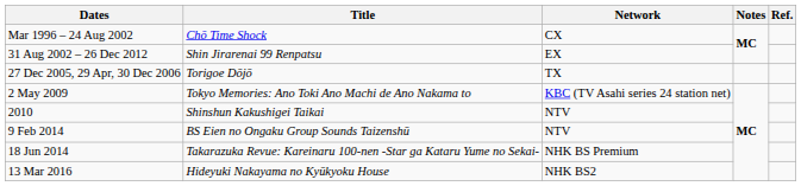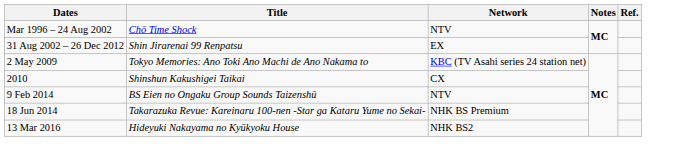 <table class="wikitable">
 <tr>
 <th>Dates</th>
 <th>Title</th>
 <th>Network</th>
 <th>Notes</th>
 <th>Ref.</th>
 </tr>
 <tr>
 <td>Mar 1996 – 24 Aug 2002</td>
 <td><em><a href='#'>Chō Time Shock</a></em></td>
-<td>CX</td>
+<td>NTV</td>
 <td rowspan="2"><strong>MC</strong></td>
 <td></td>
 </tr>
 <tr>
 <td>31 Aug 2002 – 26 Dec 2012</td>
 <td><em>Shin Jirarenai 99 Renpatsu</em></td>
 <td>EX</td>
-<td></td>
-</tr>
-<tr>
-<td>27 Dec 2005, 29 Apr, 30 Dec 2006</td>
-<td><em>Torigoe Dōjō</em></td>
-<td>TX</td>
-<td></td>
 <td></td>
 </tr>
 <tr>
 <td>2 May 2009</td>
 <td><em>Tokyo Memories: Ano Toki Ano Machi de Ano Nakama to</em></td>
 <td><a href='#'>KBC</a> (TV Asahi series 24 station net)</td>
 <td rowspan="5"><strong>MC</strong></td>
 <td></td>
 </tr>
 <tr>
 <td>2010</td>
 <td><em>Shinshun Kakushigei Taikai</em></td>
-<td>NTV</td>
+<td>CX</td>
 <td></td>
 </tr>
 <tr>
 <td>9 Feb 2014</td>
 <td><em>BS Eien no Ongaku Group Sounds Taizenshū</em></td>
 <td>NTV</td>
 <td></td>
 </tr>
 <tr>
 <td>18 Jun 2014</td>
 <td><em>Takarazuka Revue: Kareinaru 100-nen -Star ga Kataru Yume no Sekai-</em></td>
 <td>NHK BS Premium</td>
 <td></td>
 </tr>
 <tr>
 <td>13 Mar 2016</td>
 <td><em>Hideyuki Nakayama no Kyūkyoku House</em></td>
 <td>NHK BS2</td>
 <td></td>
 </tr>
 </table>
